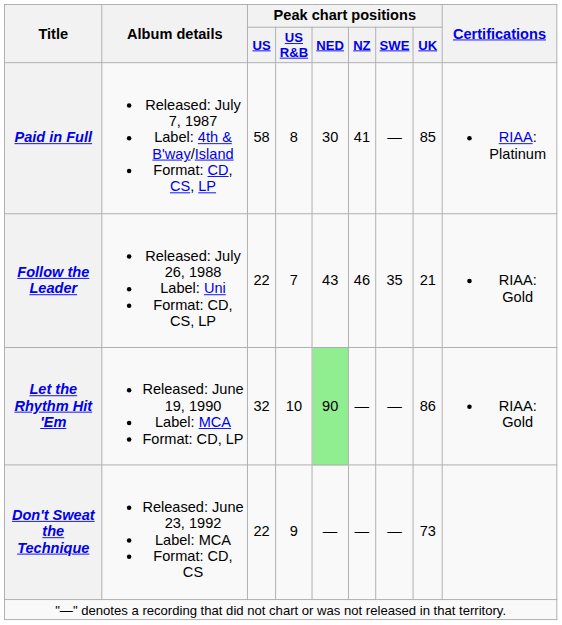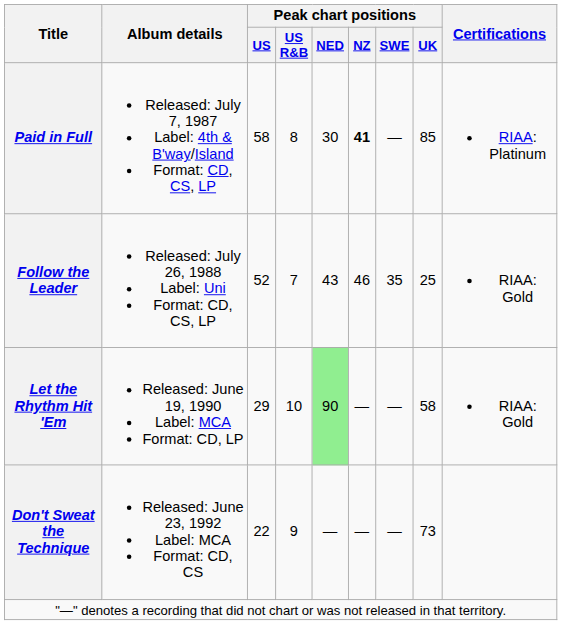 <table class="wikitable plainrowheaders" style="text-align:center;">
 <tr>
 <th scope="col" rowspan="2" style="width:12em;">Title</th>
 <th scope="col" rowspan="2" style="width:16em;">Album details</th>
 <th scope="col" colspan="6">Peak chart positions</th>
 <th scope="col" rowspan="2" style="width:12em;"><a href='#'>Certifications</a></th>
 </tr>
 <tr>
 <th scope="col" style="width:3em;font-size:90%;"><a href='#'>US</a><br></th>
 <th scope="col" style="width:3em;font-size:90%;"><a href='#'>US R&B</a><br></th>
 <th scope="col" style="width:3em;font-size:90%;"><a href='#'>NED</a><br></th>
 <th scope="col" style="width:3em;font-size:90%;"><a href='#'>NZ</a><br></th>
 <th scope="col" style="width:3em;font-size:90%;"><a href='#'>SWE</a><br></th>
 <th scope="col" style="width:3em;font-size:90%;"><a href='#'>UK</a><br></th>
 </tr>
 <tr>
 <th scope="row"><em><a href='#'>Paid in Full</a></em></th>
 <td><br><ul><li>Released: July 7, 1987</li><li>Label: <a href='#'>4th & B'way</a>/<a href='#'>Island</a></li><li>Format: <a href='#'>CD</a>, <a href='#'>CS</a>, <a href='#'>LP</a></li></ul></td>
 <td>58</td>
 <td>8</td>
 <td>30</td>
-<td>41</td>
+<td><strong>41</strong></td>
 <td>—</td>
 <td>85</td>
 <td><br><ul><li><a href='#'>RIAA</a>: Platinum</li></ul></td>
 </tr>
 <tr>
 <th scope="row"><em><a href='#'>Follow the Leader</a></em></th>
 <td><br><ul><li>Released: July 26, 1988</li><li>Label: <a href='#'>Uni</a></li><li>Format: CD, CS, LP</li></ul></td>
-<td>22</td>
+<td>52</td>
 <td>7</td>
 <td>43</td>
 <td>46</td>
 <td>35</td>
-<td>21</td>
+<td>25</td>
 <td><br><ul><li>RIAA: Gold</li></ul></td>
 </tr>
 <tr>
 <th scope="row"><em><a href='#'>Let the Rhythm Hit 'Em</a></em></th>
 <td><br><ul><li>Released: June 19, 1990</li><li>Label: <a href='#'>MCA</a></li><li>Format: CD, LP</li></ul></td>
-<td>32</td>
+<td>29</td>
 <td>10</td>
 <td style="background: lightgreen;">90</td>
 <td>—</td>
 <td>—</td>
-<td>86</td>
+<td>58</td>
 <td><br><ul><li>RIAA: Gold</li></ul></td>
 </tr>
 <tr>
 <th scope="row"><em><a href='#'>Don't Sweat the Technique</a></em></th>
 <td><br><ul><li>Released: June 23, 1992</li><li>Label: MCA</li><li>Format: CD, CS</li></ul></td>
 <td>22</td>
 <td>9</td>
 <td>—</td>
 <td>—</td>
 <td>—</td>
 <td>73</td>
 <td></td>
 </tr>
 <tr>
 <td colspan="14" style="font-size:90%">"—" denotes a recording that did not chart or was not released in that territory.</td>
 </tr>
 </table>
